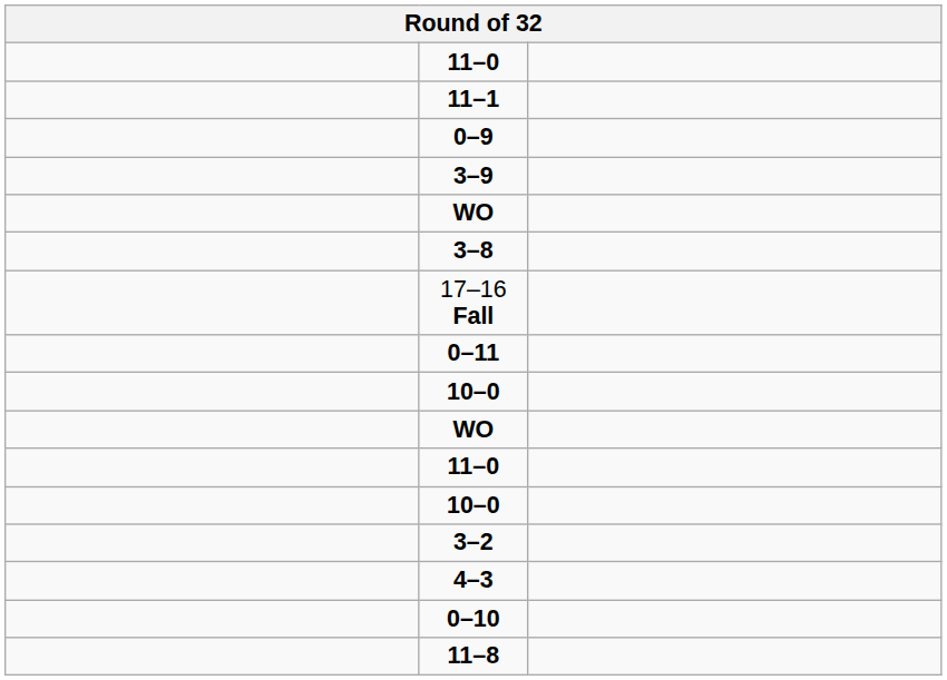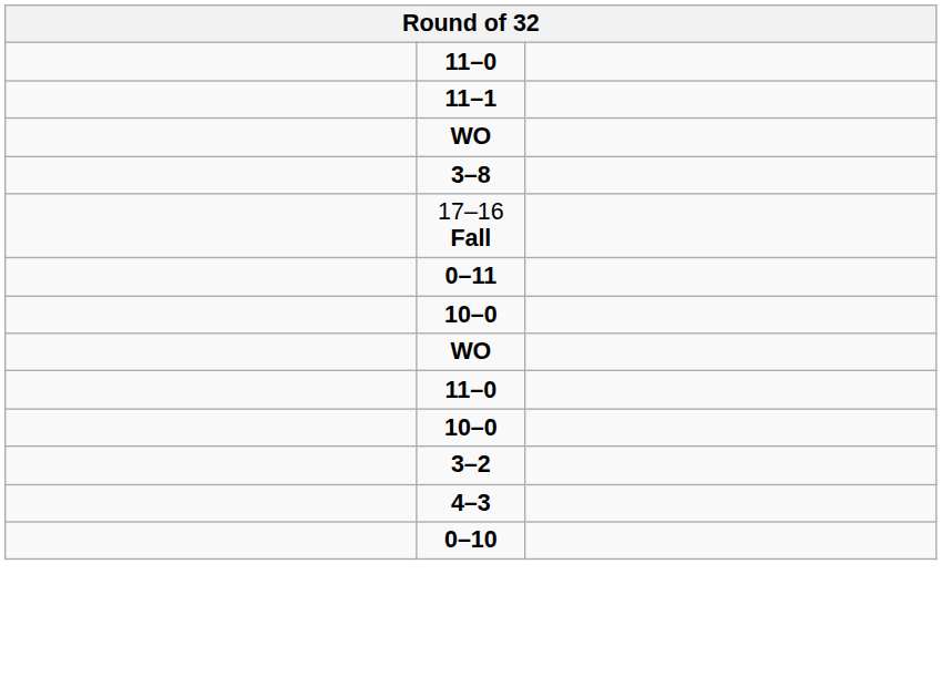 <table class="wikitable" style="text-align: center;">
 <tr>
 <th colspan=3>Round of 32</th>
 </tr>
 <tr>
 <td align=left width="270"><strong></strong></td>
 <td align=center width="65"><strong>11–0</strong></td>
 <td align=left width="270"></td>
 </tr>
 <tr>
 <td align=left><strong></strong></td>
 <td align=center><strong>11–1</strong></td>
 <td align=left></td>
-</tr>
-<tr>
-<td align=left></td>
-<td align=center><strong>0–9</strong></td>
-<td align=left><strong></strong></td>
-</tr>
-<tr>
-<td align=left></td>
-<td align=center><strong>3–9</strong></td>
-<td align=left><strong></strong></td>
 </tr>
 <tr>
 <td align=left><strong></strong></td>
 <td align=center><strong>WO</strong></td>
 <td align=left><s></s></td>
 </tr>
 <tr>
 <td align=left></td>
 <td align=center><strong>3–8</strong></td>
 <td align=left><strong></strong></td>
 </tr>
 <tr>
 <td align=left><strong></strong></td>
 <td align=center>17–16 <strong>Fall</strong></td>
 <td align=left></td>
 </tr>
 <tr>
 <td align=left></td>
 <td align=center><strong>0–11</strong></td>
 <td align=left><strong></strong></td>
 </tr>
 <tr>
 <td align=left><strong></strong></td>
 <td align=center><strong>10–0</strong></td>
 <td align=left></td>
 </tr>
 <tr>
 <td align=left><strong></strong></td>
 <td align=center><strong>WO</strong></td>
 <td align=left><s></s></td>
 </tr>
 <tr>
 <td align=left><strong></strong></td>
 <td align=center><strong>11–0</strong></td>
 <td align=left></td>
 </tr>
 <tr>
 <td align=left><strong></strong></td>
 <td align=center><strong>10–0</strong></td>
 <td align=left></td>
 </tr>
 <tr>
 <td align=left><strong></strong></td>
 <td align=center><strong>3–2</strong></td>
 <td align=left></td>
 </tr>
 <tr>
 <td align=left><strong></strong></td>
 <td align=center><strong>4–3</strong></td>
 <td align=left></td>
 </tr>
 <tr>
 <td align=left></td>
 <td align=center><strong>0–10</strong></td>
 <td align=left><strong></strong></td>
 </tr>
-<tr>
-<td align=left><strong></strong></td>
-<td align=center><strong>11–8</strong></td>
-<td align=left></td>
-</tr>
 </table>
